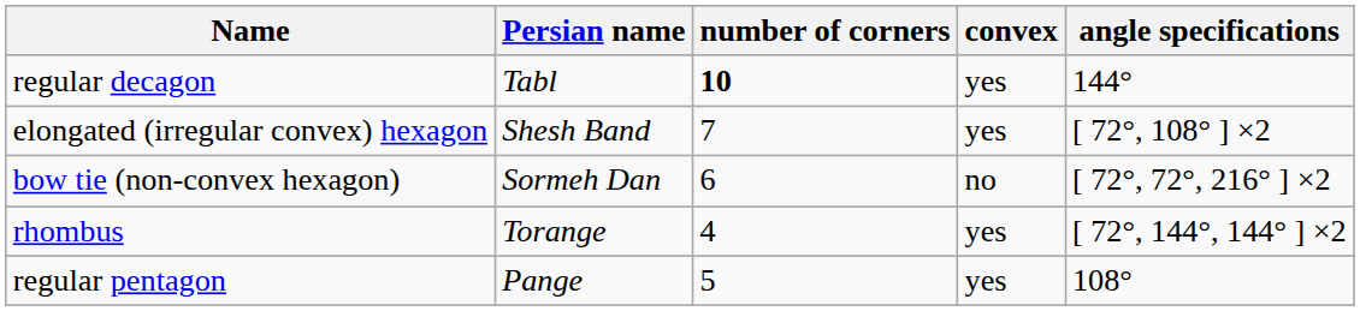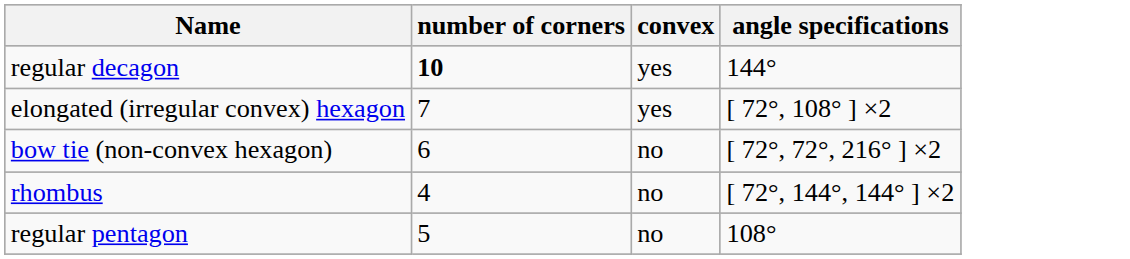 <table class="wikitable sortable">
 <tr>
 <th>Name</th>
-<th><a href='#'>Persian</a> name</th>
 <th>number of corners</th>
 <th>convex</th>
 <th>angle specifications</th>
 </tr>
 <tr>
 <td>regular <a href='#'>decagon</a></td>
-<td><em>Tabl</em></td>
 <td><strong>10</strong></td>
 <td>yes</td>
 <td>144°</td>
 </tr>
 <tr>
 <td>elongated (irregular convex) <a href='#'>hexagon</a></td>
-<td><em>Shesh Band</em></td>
 <td>7</td>
 <td>yes</td>
 <td>[ 72°, 108° ] ×2</td>
 </tr>
 <tr>
 <td><a href='#'>bow tie</a> (non-convex hexagon)</td>
-<td><em>Sormeh Dan</em></td>
 <td>6</td>
 <td>no</td>
 <td>[ 72°, 72°, 216° ] ×2</td>
 </tr>
 <tr>
 <td><a href='#'>rhombus</a></td>
-<td><em>Torange</em></td>
 <td>4</td>
-<td>yes</td>
+<td>no</td>
 <td>[ 72°, 144°, 144° ] ×2</td>
 </tr>
 <tr>
 <td>regular <a href='#'>pentagon</a></td>
-<td><em>Pange</em></td>
 <td>5</td>
-<td>yes</td>
+<td>no</td>
 <td>108°</td>
 </tr>
 </table>
